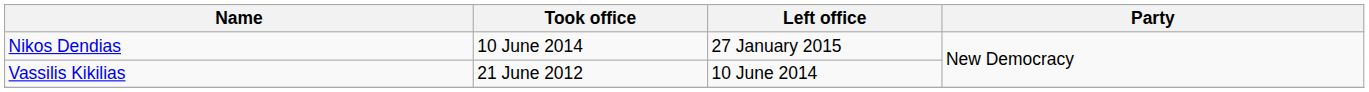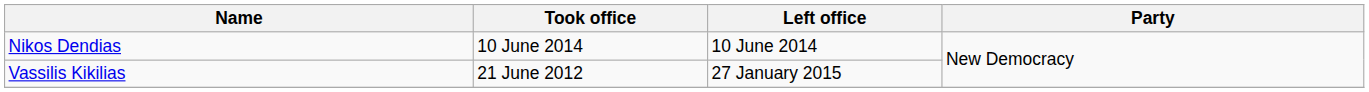 <table class="wikitable">
 <tr>
 <th width="20%">Name</th>
 <th width="10%">Took office</th>
 <th width="10%">Left office</th>
 <th width="18%">Party</th>
 </tr>
 <tr>
 <td><a href='#'>Nikos Dendias</a></td>
 <td>10 June 2014</td>
-<td>27 January 2015</td>
+<td>10 June 2014</td>
 <td rowspan=2>New Democracy</td>
 </tr>
 <tr>
 <td><a href='#'>Vassilis Kikilias</a></td>
 <td>21 June 2012</td>
-<td>10 June 2014</td>
+<td>27 January 2015</td>
 </tr>
 <tr>
 </tr>
 </table>
